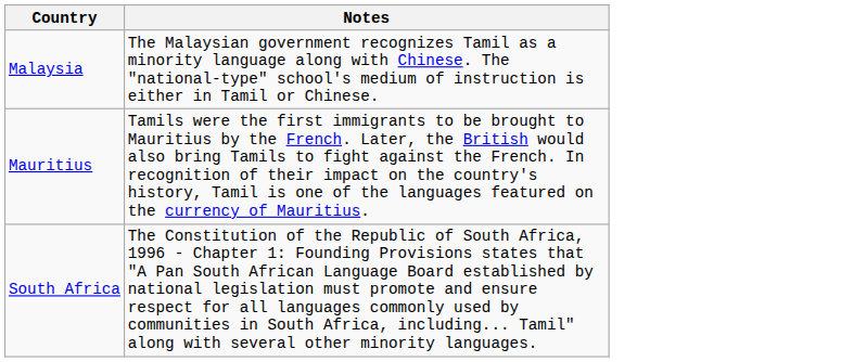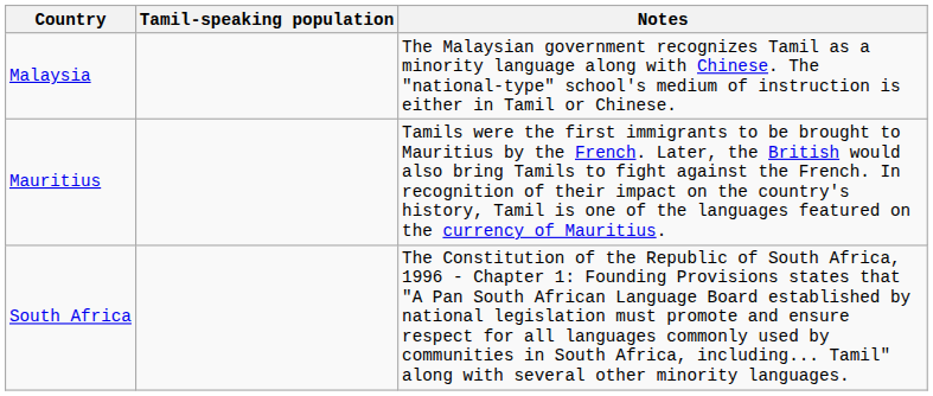 <table class="wikitable sortable">
 <tr>
 <th>Country</th>
+<th>Tamil-speaking population</th>
 <th width=400px>Notes</th>
 </tr>
 <tr>
 <td> <a href='#'>Malaysia</a></td>
+<td></td>
 <td>The Malaysian government recognizes Tamil as a minority language along with <a href='#'>Chinese</a>. The "national-type" school's medium of instruction is either in Tamil or Chinese.</td>
 </tr>
 <tr>
 <td> <a href='#'>Mauritius</a></td>
+<td></td>
 <td>Tamils were the first immigrants to be brought to Mauritius by the <a href='#'>French</a>. Later, the <a href='#'>British</a> would also bring Tamils to fight against the French. In recognition of their impact on the country's history, Tamil is one of the languages featured on the <a href='#'>currency of Mauritius</a>.</td>
 </tr>
 <tr>
 <td> <a href='#'>South Africa</a></td>
+<td></td>
 <td>The Constitution of the Republic of South Africa, 1996 - Chapter 1: Founding Provisions states that "A Pan South African Language Board established by national legislation must promote and ensure respect for all languages commonly used by communities in South Africa, including... Tamil" along with several other minority languages.</td>
 </tr>
 </table>
